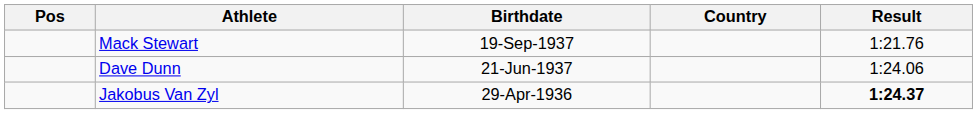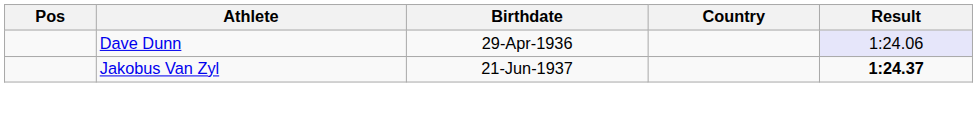 <table class="wikitable"  style="text-align:center; width:60%;">
 <tr>
 <th>Pos</th>
 <th>Athlete</th>
 <th>Birthdate</th>
 <th>Country</th>
 <th>Result</th>
 </tr>
 <tr>
 <td align=center></td>
-<td align=left><a href='#'>Mack Stewart</a></td>
-<td>19-Sep-1937</td>
+<td align=left><a href='#'>Dave Dunn</a></td>
+<td>29-Apr-1936</td>
 <td align=left></td>
-<td>1:21.76</td>
-</tr>
-<tr>
-<td align=center></td>
-<td align=left><a href='#'>Dave Dunn</a></td>
-<td>21-Jun-1937</td>
-<td align=left></td>
-<td>1:24.06</td>
+<td style="background: lavender;">1:24.06</td>
 </tr>
 <tr>
 <td align=center></td>
 <td align=left><a href='#'>Jakobus Van Zyl</a></td>
-<td>29-Apr-1936</td>
+<td>21-Jun-1937</td>
 <td align=left></td>
 <td><strong>1:24.37</strong></td>
 </tr>
 </table>
